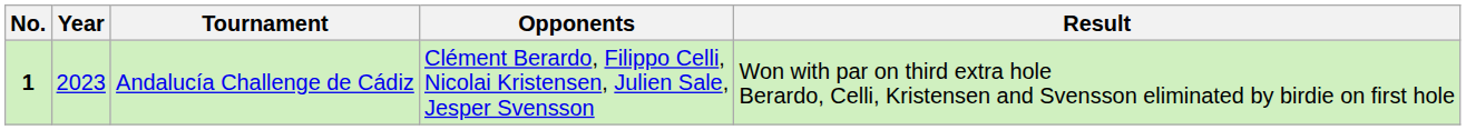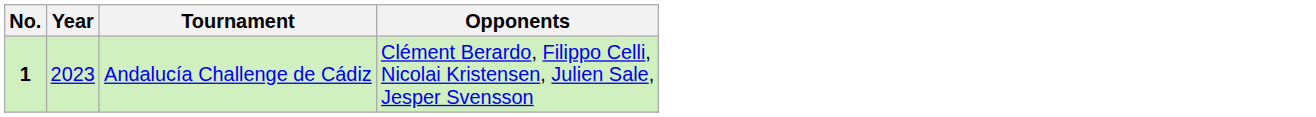 <table class="wikitable" style="font-size:95%;">
 <tr>
 <th>No.</th>
 <th>Year</th>
 <th>Tournament</th>
 <th>Opponents</th>
-<th>Result</th>
 </tr>
 <tr style="background:#D0F0C0;">
 <td align=center><strong>1</strong></td>
 <td><a href='#'>2023</a></td>
 <td><a href='#'>Andalucía Challenge de Cádiz</a></td>
 <td> <a href='#'>Clément Berardo</a>,  <a href='#'>Filippo Celli</a>,<br> <a href='#'>Nicolai Kristensen</a>,  <a href='#'>Julien Sale</a>,<br> <a href='#'>Jesper Svensson</a></td>
-<td>Won with par on third extra hole<br>Berardo, Celli, Kristensen and Svensson eliminated by birdie on first hole</td>
 </tr>
 </table>
